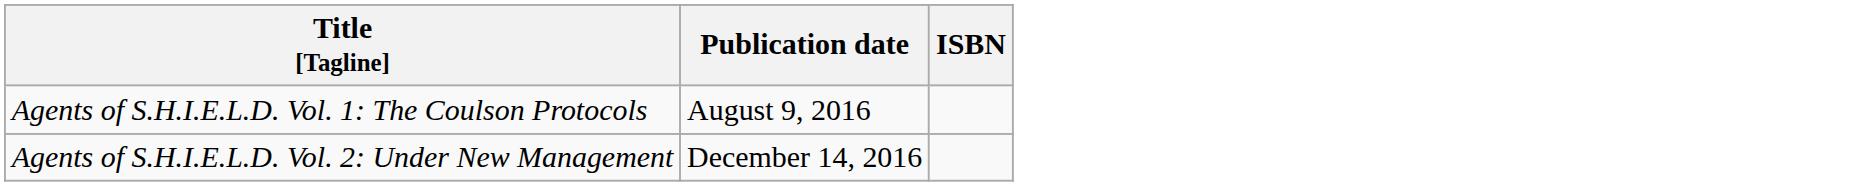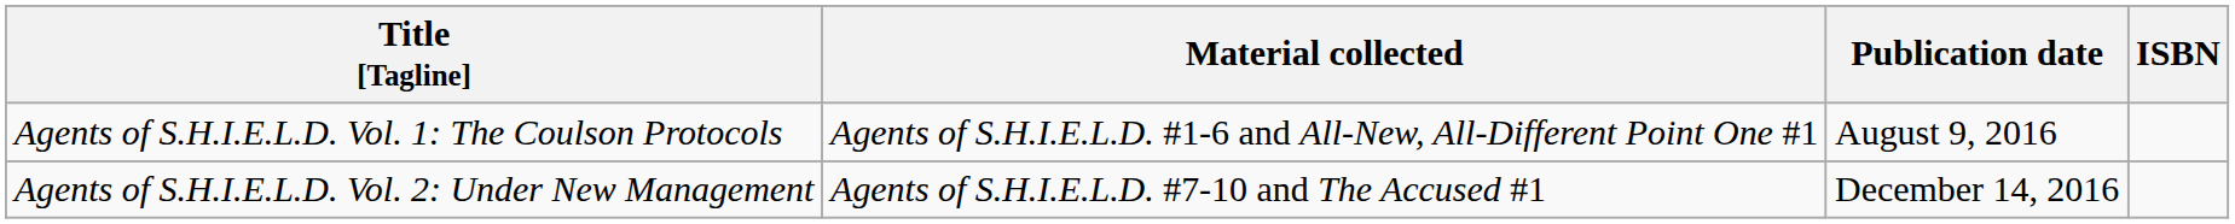 <table class="wikitable">
 <tr>
 <th>Title<br><small>[Tagline]</small></th>
+<th>Material collected</th>
 <th>Publication date</th>
 <th>ISBN</th>
 </tr>
 <tr>
 <td><em>Agents of S.H.I.E.L.D. Vol. 1: The Coulson Protocols</em></td>
+<td><em>Agents of S.H.I.E.L.D.</em> #1-6 and <em>All-New, All-Different Point One</em> #1</td>
 <td>August 9, 2016</td>
 <td></td>
 </tr>
 <tr>
 <td><em>Agents of S.H.I.E.L.D. Vol. 2:</em> <em>Under New Management</em></td>
+<td><em>Agents of S.H.I.E.L.D.</em> #7-10 and <em>The Accused</em> #1</td>
 <td>December 14, 2016</td>
 <td></td>
 </tr>
 </table>
